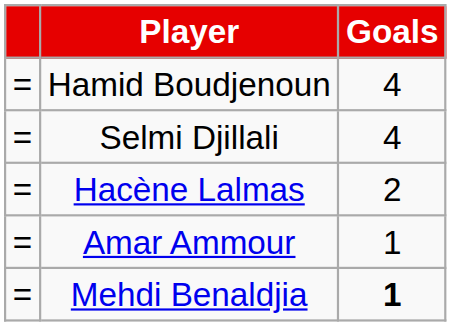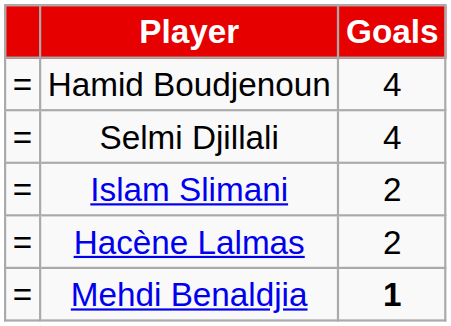 <table border="0" class="wikitable" style="text-align:center;font-size:95%">
 <tr>
 <th scope=col style="color:#FFFFFF; background:#E60000;"></th>
 <th scope=col style="color:#FFFFFF; background:#E60000;">Player</th>
 <th scope=col style="color:#FFFFFF; background:#E60000;">Goals</th>
 </tr>
 <tr>
 <td align=left>=</td>
 <td> Hamid Boudjenoun</td>
 <td align=center>4</td>
 </tr>
 <tr>
 <td align=left>=</td>
 <td> Selmi Djillali</td>
 <td align=center>4</td>
 </tr>
 <tr>
 <td align=left>=</td>
-<td> <a href='#'>Hacène Lalmas</a></td>
+<td> <a href='#'>Islam Slimani</a></td>
 <td align=center>2</td>
 </tr>
 <tr>
 <td align=left>=</td>
-<td> <a href='#'>Amar Ammour</a></td>
-<td align=center>1</td>
+<td> <a href='#'>Hacène Lalmas</a></td>
+<td align=center>2</td>
 </tr>
 <tr>
 <td align=left>=</td>
 <td> <a href='#'>Mehdi Benaldjia</a></td>
 <td align=center><strong>1</strong></td>
 </tr>
 </table>
